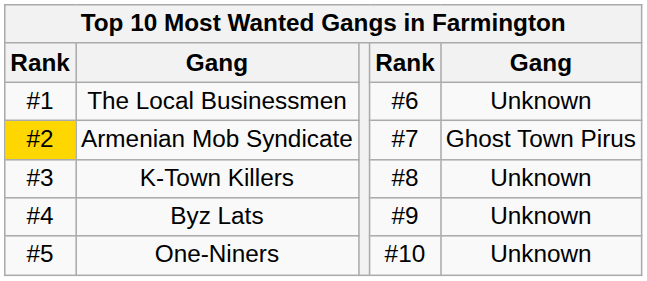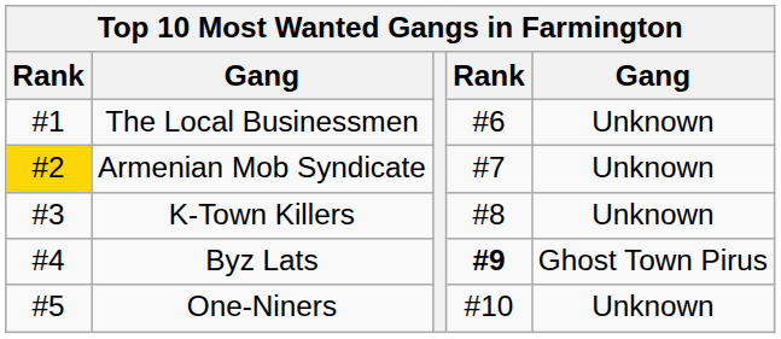 <table class="wikitable" style="text-align:center">
 <tr>
 <th colspan="5">Top 10 Most Wanted Gangs in Farmington</th>
 </tr>
 <tr>
 <th>Rank</th>
 <th>Gang</th>
 <th rowspan="11"></th>
 <th>Rank</th>
 <th>Gang</th>
 </tr>
 <tr>
 <td>#1</td>
 <td>The Local Businessmen</td>
 <td>#6</td>
 <td>Unknown</td>
 </tr>
 <tr>
 <td style="background: gold;">#2</td>
 <td>Armenian Mob Syndicate</td>
 <td>#7</td>
-<td>Ghost Town Pirus</td>
+<td>Unknown</td>
 </tr>
 <tr>
 <td>#3</td>
 <td>K-Town Killers</td>
 <td>#8</td>
 <td>Unknown</td>
 </tr>
 <tr>
 <td>#4</td>
 <td>Byz Lats</td>
-<td>#9</td>
-<td>Unknown</td>
+<td><strong>#9</strong></td>
+<td>Ghost Town Pirus</td>
 </tr>
 <tr>
 <td>#5</td>
 <td>One-Niners</td>
 <td>#10</td>
 <td>Unknown</td>
 </tr>
 </table>
